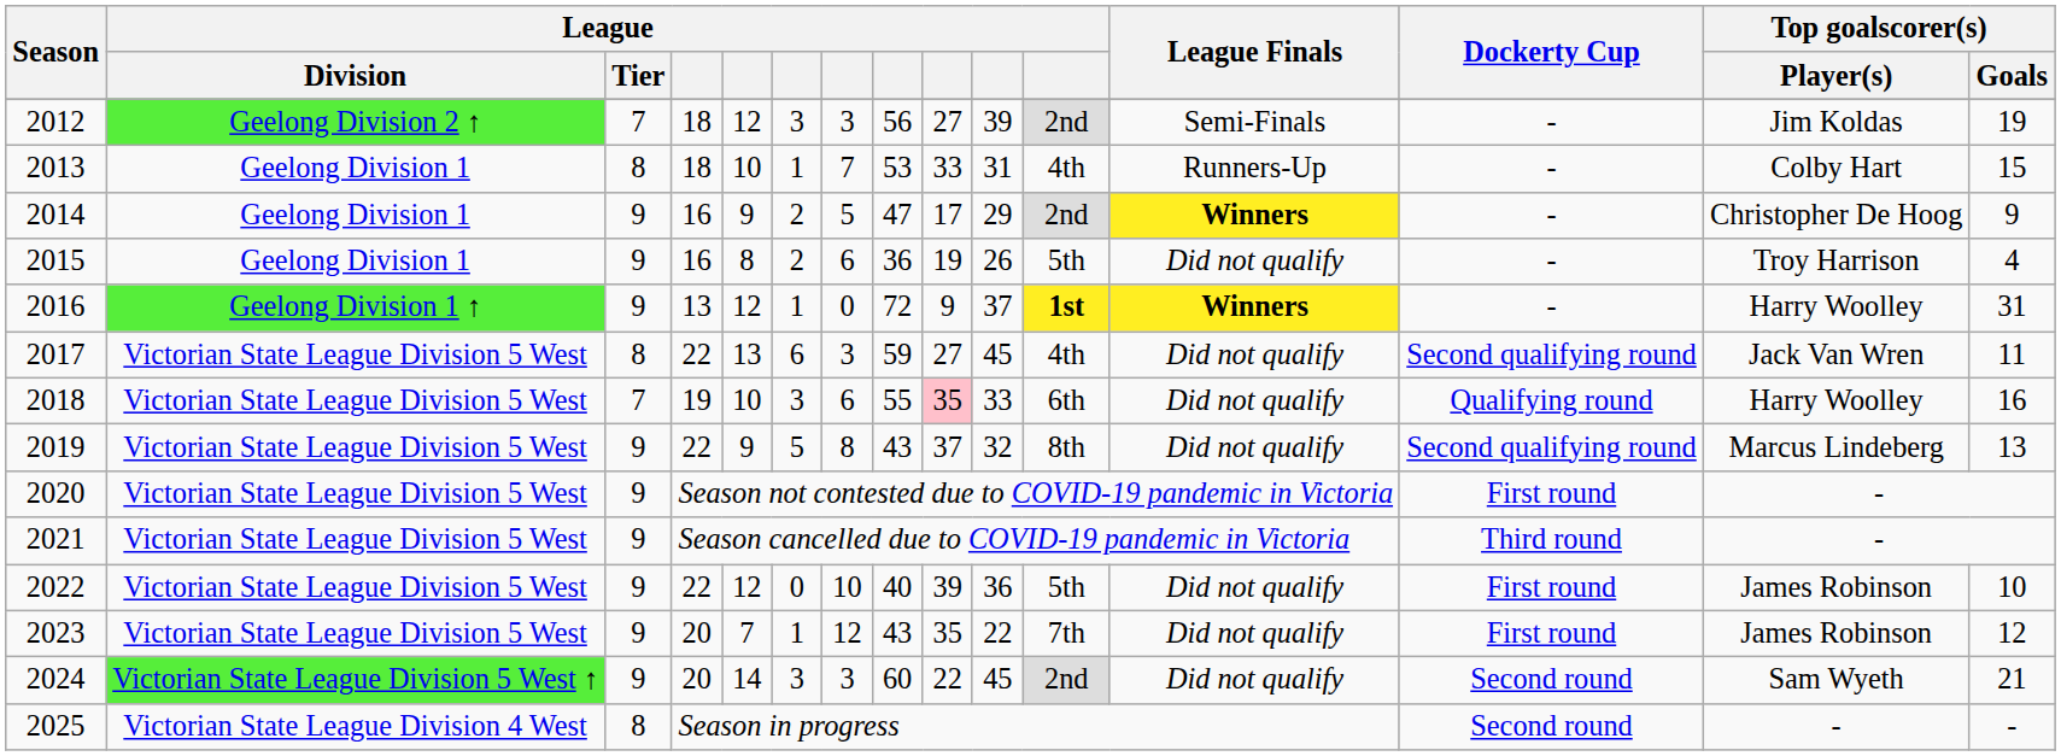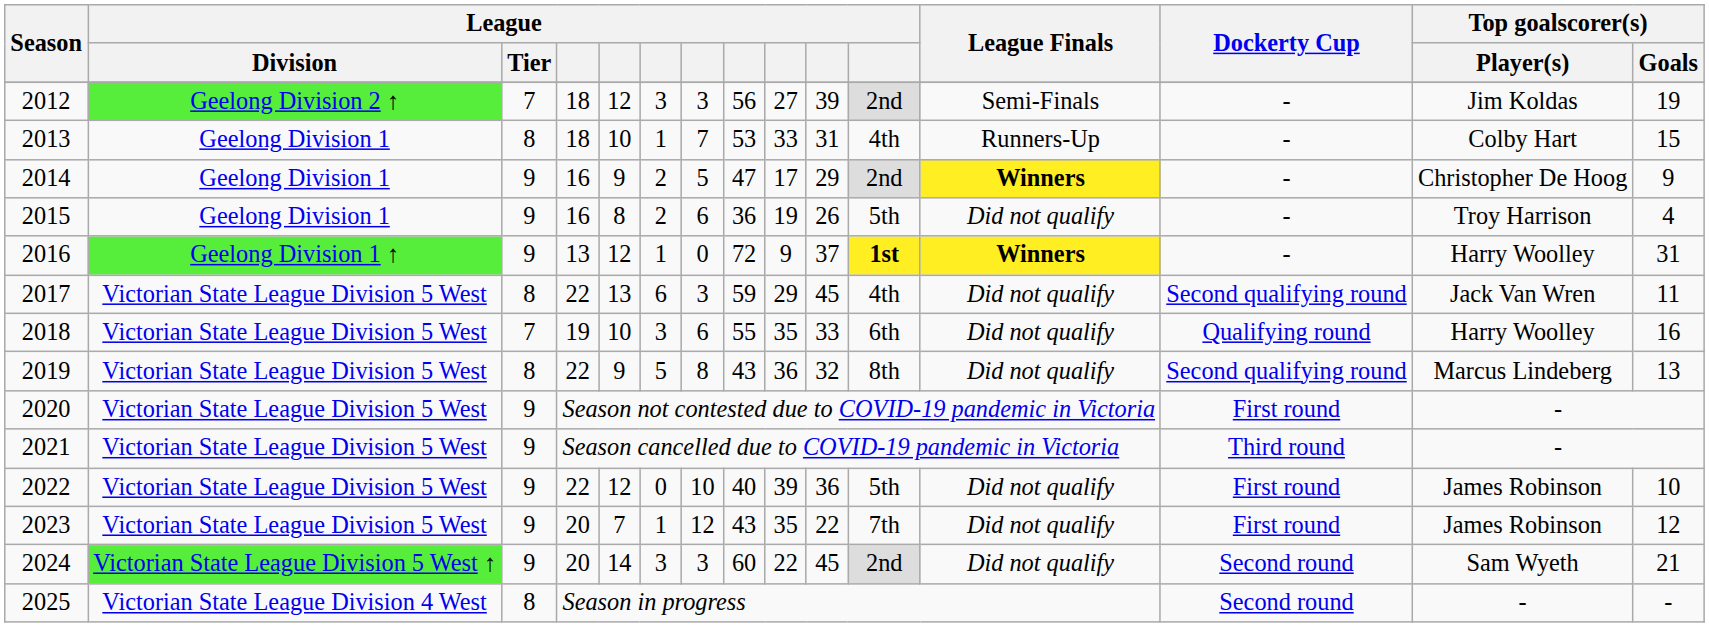 <table class="wikitable sortable" style="text-align: center">
 <tr>
 <th rowspan="2" scope="col">Season</th>
 <th colspan="10">League</th>
 <th rowspan="2" scope="col">League Finals</th>
 <th rowspan="2" scope="col"><a href='#'>Dockerty Cup</a></th>
 <th colspan="2" scope="col">Top goalscorer(s)</th>
 </tr>
 <tr>
 <th scope="col">Division</th>
 <th>Tier</th>
 <th width="20" scope="col" data-sort-type="number"></th>
 <th width="20" scope="col" data-sort-type="number"></th>
 <th width="20" scope="col" data-sort-type="number"></th>
 <th width="20" scope="col" data-sort-type="number"></th>
 <th width="20" scope="col" data-sort-type="number"></th>
 <th width="20" scope="col" data-sort-type="number"></th>
 <th width="20" scope="col" data-sort-type="number"></th>
 <th scope="col" data-sort-type="number"></th>
 <th scope="col">Player(s)</th>
 <th scope="col" data-sort-value="number">Goals</th>
 </tr>
 <tr class="sortable">
 </tr>
 <tr>
 <td>2012</td>
 <td style="background:#56ee3a"><a href='#'>Geelong Division 2</a> ↑</td>
 <td>7</td>
 <td>18</td>
 <td>12</td>
 <td>3</td>
 <td>3</td>
 <td>56</td>
 <td>27</td>
 <td>39</td>
 <td style="background:#DDD">2nd</td>
 <td>Semi-Finals</td>
 <td>-</td>
 <td>Jim Koldas</td>
 <td>19</td>
 </tr>
 <tr>
 <td>2013</td>
 <td><a href='#'>Geelong Division 1</a></td>
 <td>8</td>
 <td>18</td>
 <td>10</td>
 <td>1</td>
 <td>7</td>
 <td>53</td>
 <td>33</td>
 <td>31</td>
 <td>4th</td>
 <td tyle="background:#DDD">Runners-Up</td>
 <td>-</td>
 <td>Colby Hart</td>
 <td>15</td>
 </tr>
 <tr>
 <td>2014</td>
 <td><a href='#'>Geelong Division 1</a></td>
 <td>9</td>
 <td>16</td>
 <td>9</td>
 <td>2</td>
 <td>5</td>
 <td>47</td>
 <td>17</td>
 <td>29</td>
 <td style="background:#DDD">2nd</td>
 <td style="background:#FE2"><strong>Winners</strong></td>
 <td>-</td>
 <td>Christopher De Hoog</td>
 <td>9</td>
 </tr>
 <tr>
 <td>2015</td>
 <td><a href='#'>Geelong Division 1</a></td>
 <td>9</td>
 <td>16</td>
 <td>8</td>
 <td>2</td>
 <td>6</td>
 <td>36</td>
 <td>19</td>
 <td>26</td>
 <td>5th</td>
 <td><em>Did not qualify</em></td>
 <td>-</td>
 <td>Troy Harrison</td>
 <td>4</td>
 </tr>
 <tr>
 <td>2016</td>
 <td style="background:#56ee3a"><a href='#'>Geelong Division 1</a> ↑</td>
 <td>9</td>
 <td>13</td>
 <td>12</td>
 <td>1</td>
 <td>0</td>
 <td>72</td>
 <td>9</td>
 <td>37</td>
 <td style="background:#FE2"><strong>1st</strong></td>
 <td style="background:#FE2"><strong>Winners</strong></td>
 <td>-</td>
 <td>Harry Woolley</td>
 <td>31</td>
 </tr>
 <tr>
 <td>2017</td>
 <td><a href='#'>Victorian State League Division 5 West</a></td>
 <td>8</td>
 <td>22</td>
 <td>13</td>
 <td>6</td>
 <td>3</td>
 <td>59</td>
-<td>27</td>
+<td>29</td>
 <td>45</td>
 <td>4th</td>
 <td><em>Did not qualify</em></td>
 <td><a href='#'>Second qualifying round</a></td>
 <td>Jack Van Wren</td>
 <td>11</td>
 </tr>
 <tr>
 <td>2018</td>
 <td><a href='#'>Victorian State League Division 5 West</a></td>
 <td>7</td>
 <td>19</td>
 <td>10</td>
 <td>3</td>
 <td>6</td>
 <td>55</td>
-<td style="background: pink;">35</td>
+<td>35</td>
 <td>33</td>
 <td>6th</td>
 <td><em>Did not qualify</em></td>
 <td><a href='#'>Qualifying round</a></td>
 <td>Harry Woolley</td>
 <td>16</td>
 </tr>
 <tr>
 <td>2019</td>
 <td><a href='#'>Victorian State League Division 5 West</a></td>
-<td>9</td>
+<td>8</td>
 <td>22</td>
 <td>9</td>
 <td>5</td>
 <td>8</td>
 <td>43</td>
-<td>37</td>
+<td>36</td>
 <td>32</td>
 <td>8th</td>
 <td><em>Did not qualify</em></td>
 <td><a href='#'>Second qualifying round</a></td>
 <td>Marcus Lindeberg</td>
 <td>13</td>
 </tr>
 <tr>
 <td>2020</td>
 <td><a href='#'>Victorian State League Division 5 West</a></td>
 <td>9</td>
 <td align=left colspan="9"><em>Season not contested due to <a href='#'>COVID-19 pandemic in Victoria</a></em></td>
 <td><a href='#'>First round</a></td>
 <td colspan="2">-</td>
 </tr>
 <tr>
 <td>2021</td>
 <td><a href='#'>Victorian State League Division 5 West</a></td>
 <td>9</td>
 <td align=left colspan="9"><em>Season cancelled due to <a href='#'>COVID-19 pandemic in Victoria</a></em></td>
 <td><a href='#'>Third round</a></td>
 <td colspan="2">-</td>
 </tr>
 <tr>
 <td>2022</td>
 <td><a href='#'>Victorian State League Division 5 West</a></td>
 <td>9</td>
 <td>22</td>
 <td>12</td>
 <td>0</td>
 <td>10</td>
 <td>40</td>
 <td>39</td>
 <td>36</td>
 <td>5th</td>
 <td><em>Did not qualify</em></td>
 <td><a href='#'>First round</a></td>
 <td>James Robinson</td>
 <td>10</td>
 </tr>
 <tr>
 <td>2023</td>
 <td><a href='#'>Victorian State League Division 5 West</a></td>
 <td>9</td>
 <td>20</td>
 <td>7</td>
 <td>1</td>
 <td>12</td>
 <td>43</td>
 <td>35</td>
 <td>22</td>
 <td>7th</td>
 <td><em>Did not qualify</em></td>
 <td><a href='#'>First round</a></td>
 <td>James Robinson</td>
 <td>12</td>
 </tr>
 <tr>
 <td>2024</td>
 <td style="background:#56ee3a"><a href='#'>Victorian State League Division 5 West</a> ↑</td>
 <td>9</td>
 <td>20</td>
 <td>14</td>
 <td>3</td>
 <td>3</td>
 <td>60</td>
 <td>22</td>
 <td>45</td>
 <td style="background:#DDD">2nd</td>
 <td><em>Did not qualify</em></td>
 <td><a href='#'>Second round</a></td>
 <td>Sam Wyeth</td>
 <td>21</td>
 </tr>
 <tr>
 <td>2025</td>
 <td><a href='#'>Victorian State League Division 4 West</a></td>
 <td>8</td>
 <td align=left colspan="9"><em>Season in progress</em></td>
 <td><a href='#'>Second round</a></td>
 <td>-</td>
 <td>-</td>
 </tr>
 </table>
